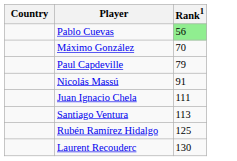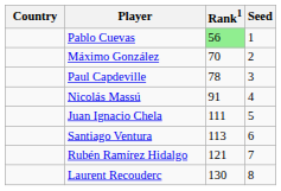 <table class="sortable wikitable">
 <tr>
 <th width="70">Country</th>
 <th width="175">Player</th>
 <th>Rank<sup>1</sup></th>
+<th>Seed</th>
 </tr>
 <tr>
 <td></td>
 <td><a href='#'>Pablo Cuevas</a></td>
 <td style="background: lightgreen;">56</td>
+<td>1</td>
 </tr>
 <tr>
 <td></td>
 <td><a href='#'>Máximo González</a></td>
 <td>70</td>
+<td>2</td>
 </tr>
 <tr>
 <td></td>
 <td><a href='#'>Paul Capdeville</a></td>
-<td>79</td>
+<td>78</td>
+<td>3</td>
 </tr>
 <tr>
 <td></td>
 <td><a href='#'>Nicolás Massú</a></td>
 <td>91</td>
+<td>4</td>
 </tr>
 <tr>
 <td></td>
 <td><a href='#'>Juan Ignacio Chela</a></td>
 <td>111</td>
+<td>5</td>
 </tr>
 <tr>
 <td></td>
 <td><a href='#'>Santiago Ventura</a></td>
 <td>113</td>
+<td>6</td>
 </tr>
 <tr>
 <td></td>
 <td><a href='#'>Rubén Ramírez Hidalgo</a></td>
-<td>125</td>
+<td>121</td>
+<td>7</td>
 </tr>
 <tr>
 <td></td>
 <td><a href='#'>Laurent Recouderc</a></td>
 <td>130</td>
+<td>8</td>
 </tr>
 </table>
